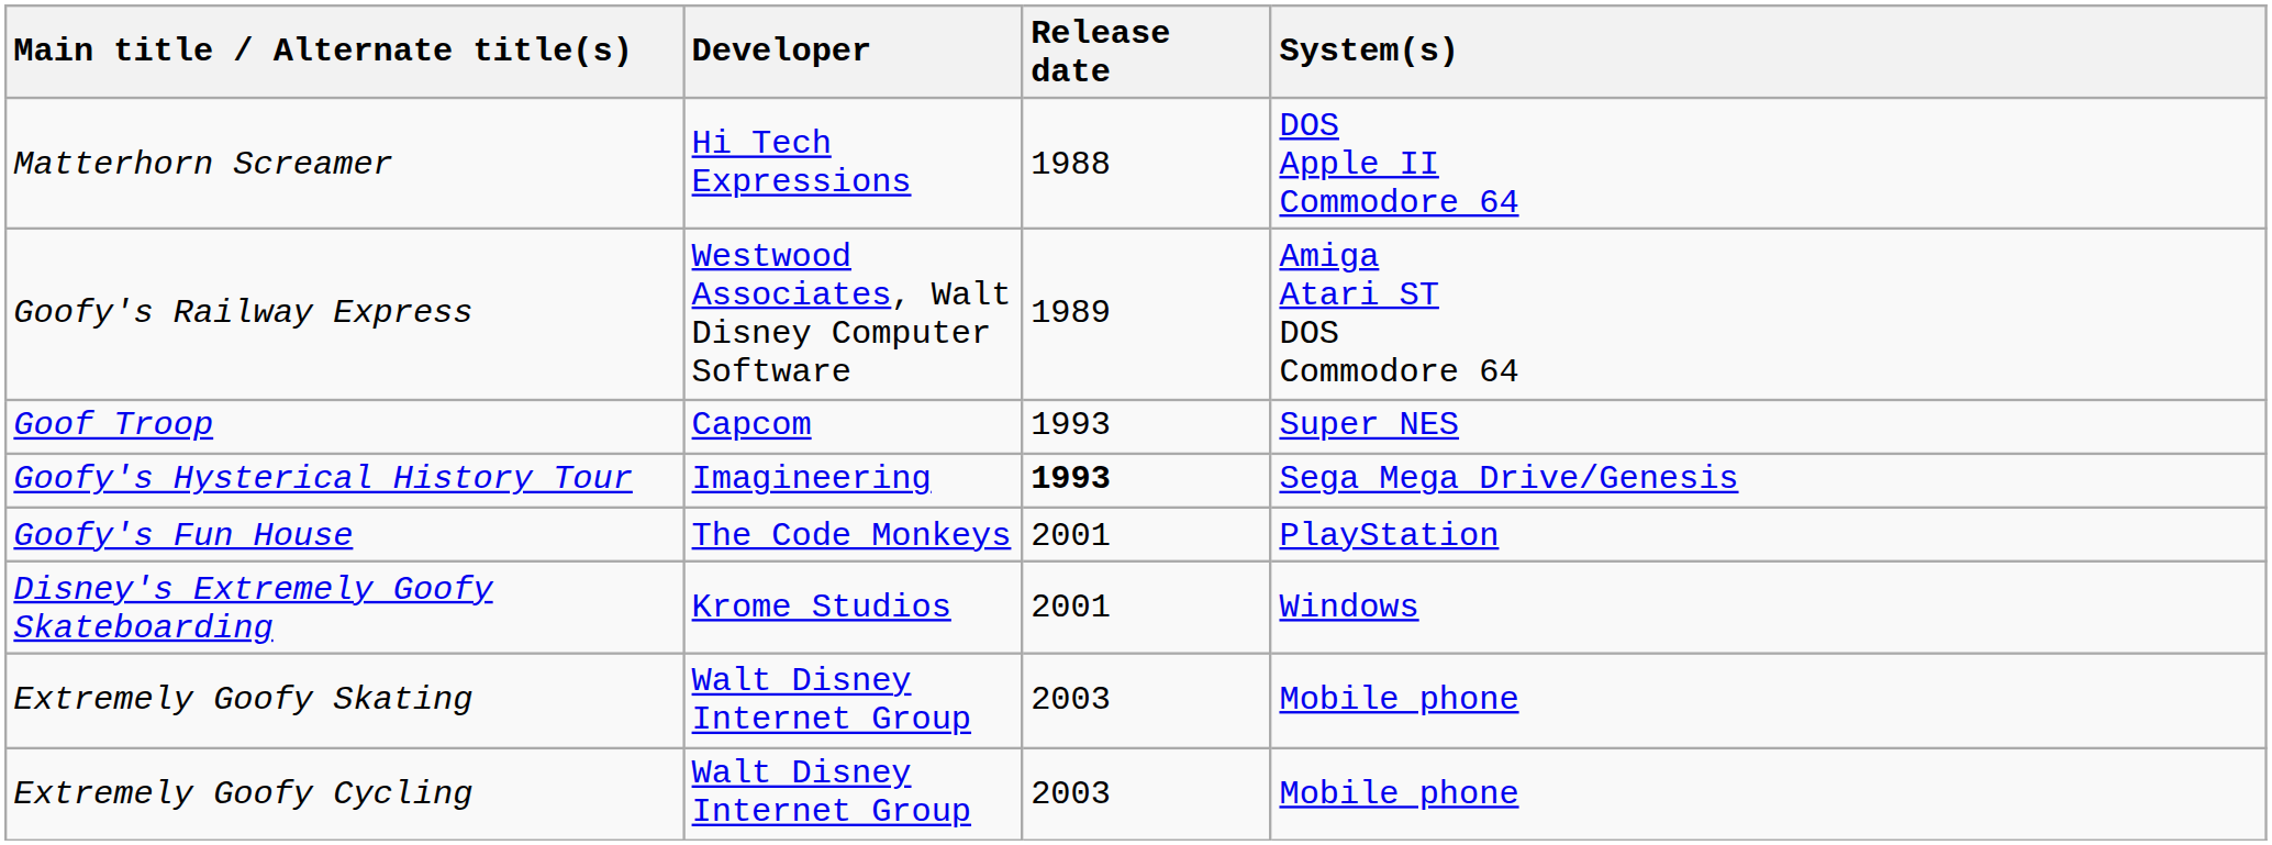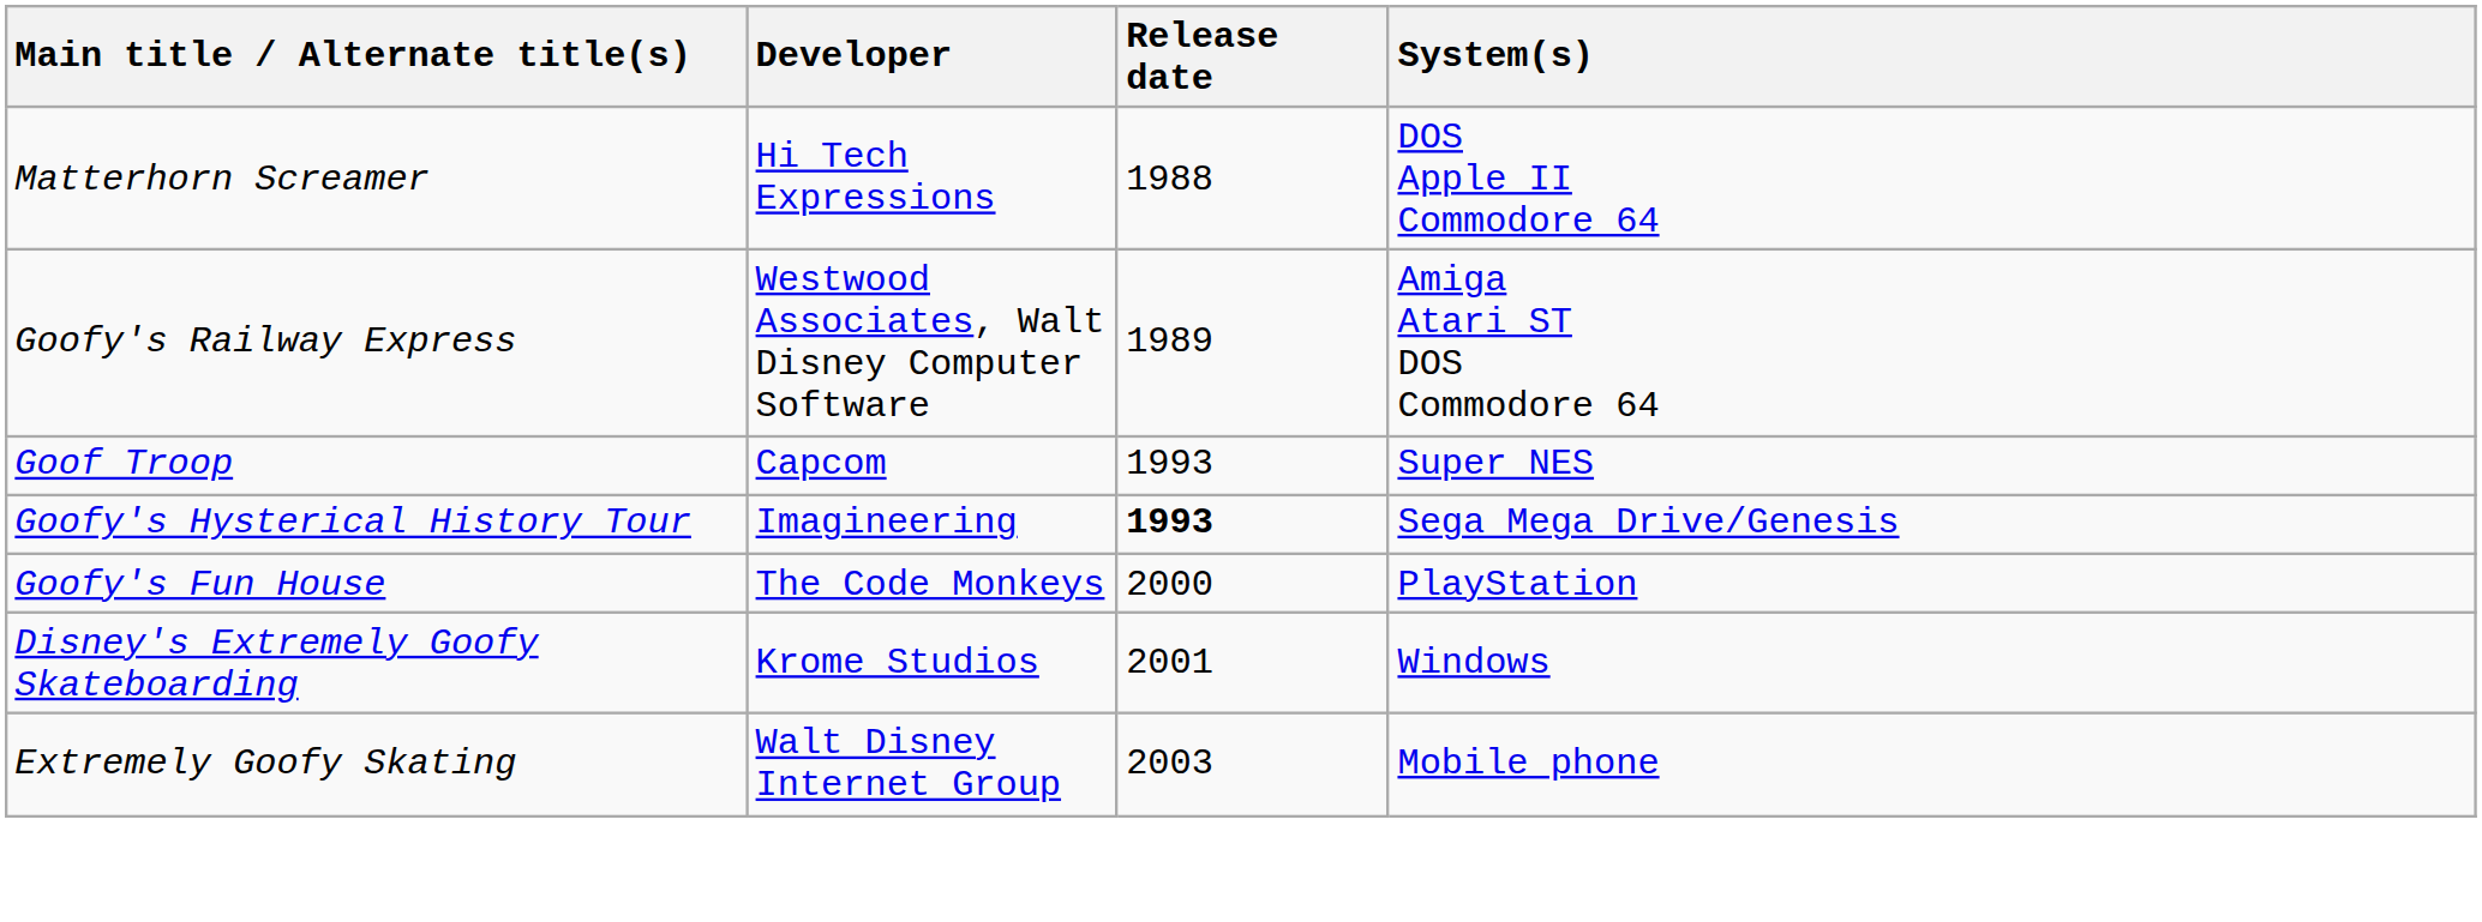 <table class="wikitable sortable" style="width: 100%;">
 <tr>
 <th style="width:30%; text-align:left;">Main title / Alternate title(s)</th>
 <th style="width:15%; text-align:left;">Developer</th>
 <th style="width:11%; text-align:left;">Release date</th>
 <th style="width:44%; text-align:left;">System(s)</th>
 </tr>
 <tr>
 <td><em>Matterhorn Screamer</em></td>
 <td><a href='#'>Hi Tech Expressions</a></td>
 <td>1988</td>
 <td><a href='#'>DOS</a><br><a href='#'>Apple II</a><br><a href='#'>Commodore 64</a></td>
 </tr>
 <tr>
 <td><em>Goofy's Railway Express</em></td>
 <td><a href='#'>Westwood Associates</a>, Walt Disney Computer Software</td>
 <td>1989</td>
 <td><a href='#'>Amiga</a><br><a href='#'>Atari ST</a><br>DOS<br>Commodore 64</td>
 </tr>
 <tr>
 <td><em><a href='#'>Goof Troop</a></em></td>
 <td><a href='#'>Capcom</a></td>
 <td>1993</td>
 <td><a href='#'>Super NES</a></td>
 </tr>
 <tr>
 <td><em><a href='#'>Goofy's Hysterical History Tour</a></em></td>
 <td><a href='#'>Imagineering</a></td>
 <td><strong>1993</strong></td>
 <td><a href='#'>Sega Mega Drive/Genesis</a></td>
 </tr>
 <tr>
 <td><em><a href='#'>Goofy's Fun House</a></em></td>
 <td><a href='#'>The Code Monkeys</a></td>
-<td>2001</td>
+<td>2000</td>
 <td><a href='#'>PlayStation</a></td>
 </tr>
 <tr>
 <td><em><a href='#'>Disney's Extremely Goofy Skateboarding</a></em></td>
 <td><a href='#'>Krome Studios</a></td>
 <td>2001</td>
 <td><a href='#'>Windows</a></td>
 </tr>
 <tr>
 <td><em>Extremely Goofy Skating</em></td>
 <td><a href='#'>Walt Disney Internet Group</a></td>
 <td>2003</td>
 <td><a href='#'>Mobile phone</a></td>
 </tr>
-<tr>
-<td><em>Extremely Goofy Cycling</em></td>
-<td><a href='#'>Walt Disney Internet Group</a></td>
-<td>2003</td>
-<td><a href='#'>Mobile phone</a></td>
-</tr>
 </table>
